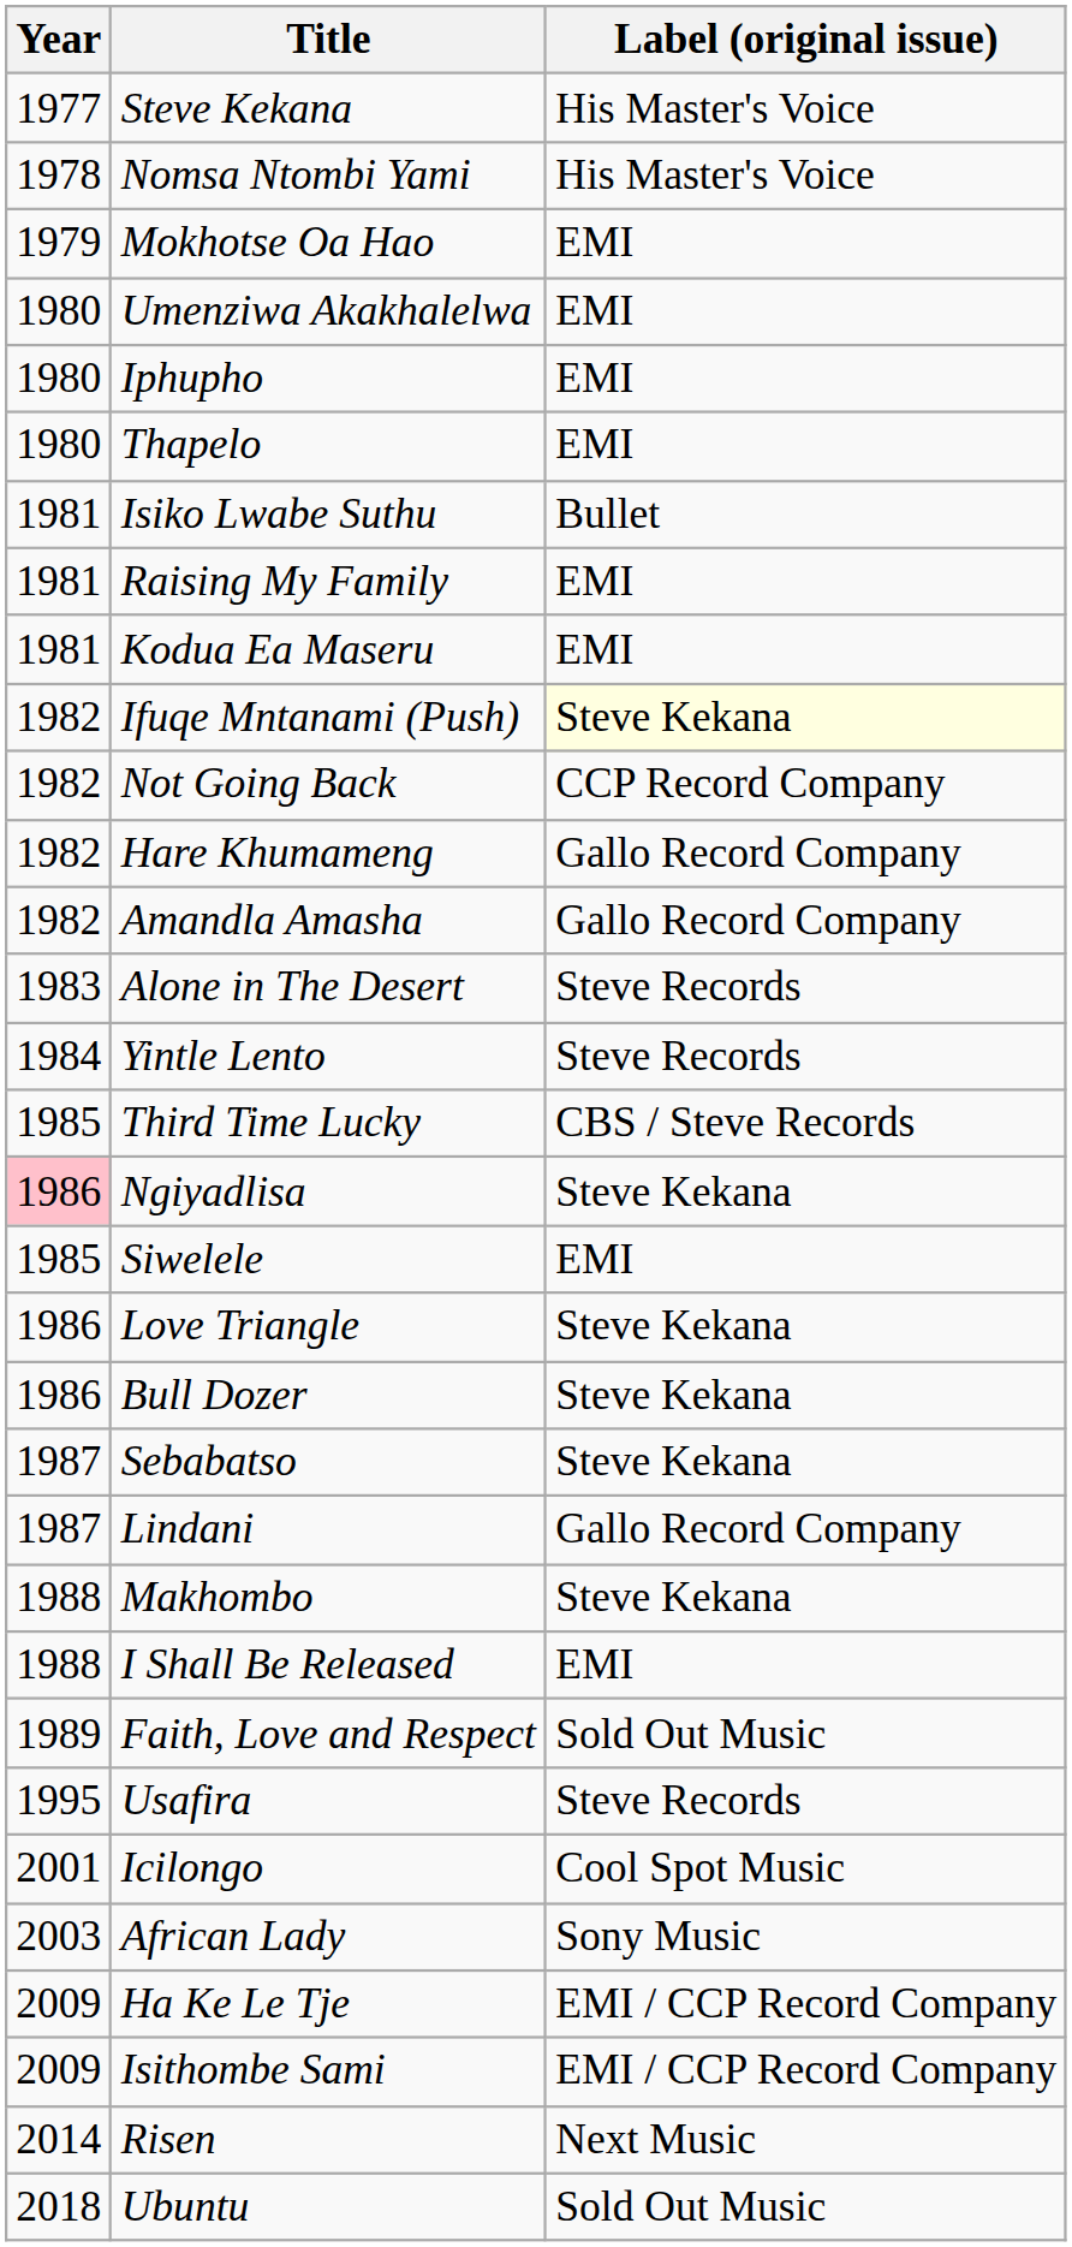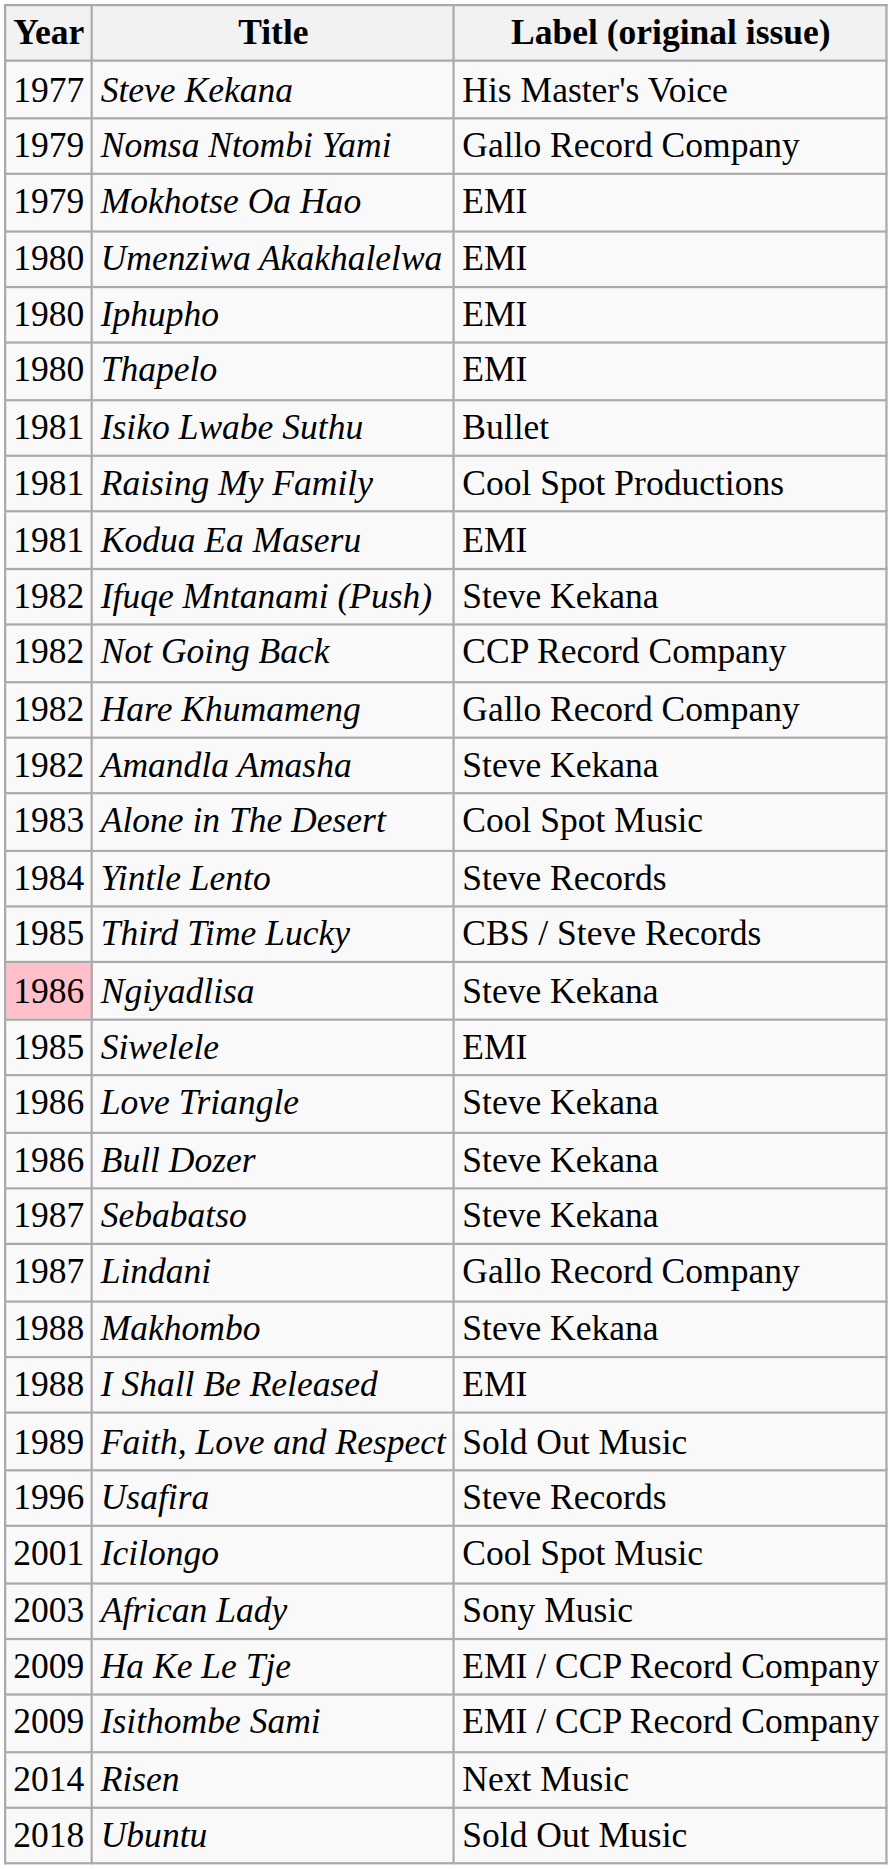 <table class="wikitable">
 <tr>
 <th>Year</th>
 <th>Title</th>
 <th>Label (original issue)</th>
 </tr>
 <tr>
 <td>1977</td>
 <td><em>Steve Kekana</em></td>
 <td>His Master's Voice</td>
 </tr>
 <tr>
-<td>1978</td>
+<td>1979</td>
 <td><em>Nomsa Ntombi Yami</em></td>
-<td>His Master's Voice</td>
+<td>Gallo Record Company</td>
 </tr>
 <tr>
 <td>1979</td>
 <td><em>Mokhotse Oa Hao</em></td>
 <td>EMI</td>
 </tr>
 <tr>
 <td>1980</td>
 <td><em>Umenziwa Akakhalelwa</em></td>
 <td>EMI</td>
 </tr>
 <tr>
 <td>1980</td>
 <td><em>Iphupho</em></td>
 <td>EMI</td>
 </tr>
 <tr>
 <td>1980</td>
 <td><em>Thapelo</em></td>
 <td>EMI</td>
 </tr>
 <tr>
 <td>1981</td>
 <td><em>Isiko Lwabe Suthu</em></td>
 <td>Bullet</td>
 </tr>
 <tr>
 <td>1981</td>
 <td><em>Raising My Family</em></td>
-<td>EMI</td>
+<td>Cool Spot Productions</td>
 </tr>
 <tr>
 <td>1981</td>
 <td><em>Kodua Ea Maseru</em></td>
 <td>EMI</td>
 </tr>
 <tr>
 <td>1982</td>
 <td><em>Ifuqe Mntanami (Push)</em></td>
-<td style="background: lightyellow;">Steve Kekana</td>
+<td>Steve Kekana</td>
 </tr>
 <tr>
 <td>1982</td>
 <td><em>Not Going Back</em></td>
 <td>CCP Record Company</td>
 </tr>
 <tr>
 <td>1982</td>
 <td><em>Hare Khumameng</em></td>
 <td>Gallo Record Company</td>
 </tr>
 <tr>
 <td>1982</td>
 <td><em>Amandla Amasha</em></td>
-<td>Gallo Record Company</td>
+<td>Steve Kekana</td>
 </tr>
 <tr>
 <td>1983</td>
 <td><em>Alone in The Desert</em></td>
-<td>Steve Records</td>
+<td>Cool Spot Music</td>
 </tr>
 <tr>
 <td>1984</td>
 <td><em>Yintle Lento</em></td>
 <td>Steve Records</td>
 </tr>
 <tr>
 <td>1985</td>
 <td><em>Third Time Lucky</em></td>
 <td>CBS / Steve Records</td>
 </tr>
 <tr>
 <td style="background: pink;">1986</td>
 <td><em>Ngiyadlisa</em></td>
 <td>Steve Kekana</td>
 </tr>
 <tr>
 <td>1985</td>
 <td><em>Siwelele</em></td>
 <td>EMI</td>
 </tr>
 <tr>
 <td>1986</td>
 <td><em>Love Triangle</em></td>
 <td>Steve Kekana</td>
 </tr>
 <tr>
 <td>1986</td>
 <td><em>Bull Dozer</em></td>
 <td>Steve Kekana</td>
 </tr>
 <tr>
 <td>1987</td>
 <td><em>Sebabatso</em></td>
 <td>Steve Kekana</td>
 </tr>
 <tr>
 <td>1987</td>
 <td><em>Lindani</em></td>
 <td>Gallo Record Company</td>
 </tr>
 <tr>
 <td>1988</td>
 <td><em>Makhombo</em></td>
 <td>Steve Kekana</td>
 </tr>
 <tr>
 <td>1988</td>
 <td><em>I Shall Be Released</em></td>
 <td>EMI</td>
 </tr>
 <tr>
 <td>1989</td>
 <td><em>Faith, Love and Respect</em></td>
 <td>Sold Out Music</td>
 </tr>
 <tr>
-<td>1995</td>
+<td>1996</td>
 <td><em>Usafira</em></td>
 <td>Steve Records</td>
 </tr>
 <tr>
 <td>2001</td>
 <td><em>Icilongo</em></td>
 <td>Cool Spot Music</td>
 </tr>
 <tr>
 <td>2003</td>
 <td><em>African Lady</em></td>
 <td>Sony Music</td>
 </tr>
 <tr>
 <td>2009</td>
 <td><em>Ha Ke Le Tje</em></td>
 <td>EMI / CCP Record Company</td>
 </tr>
 <tr>
 <td>2009</td>
 <td><em>Isithombe Sami</em></td>
 <td>EMI / CCP Record Company</td>
 </tr>
 <tr>
 <td>2014</td>
 <td><em>Risen</em></td>
 <td>Next Music</td>
 </tr>
 <tr>
 <td>2018</td>
 <td><em>Ubuntu</em></td>
 <td>Sold Out Music</td>
 </tr>
 </table>
